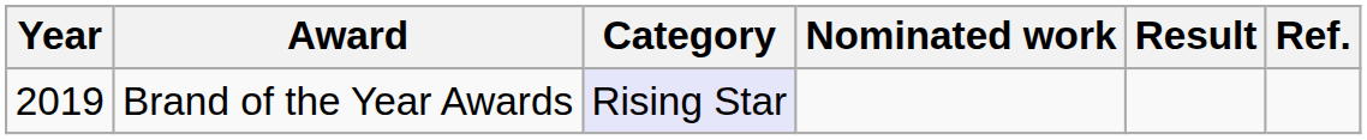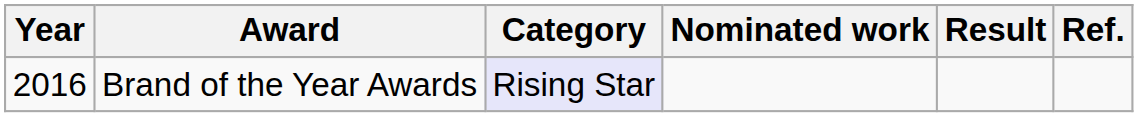 <table class="wikitable">
 <tr>
 <th>Year</th>
 <th>Award</th>
 <th>Category</th>
 <th>Nominated work</th>
 <th>Result</th>
 <th>Ref.</th>
 </tr>
 <tr>
-<td rowspan=1>2019</td>
+<td rowspan=1>2016</td>
 <td rowspan=1>Brand of the Year Awards</td>
 <td style="background: lavender;">Rising Star</td>
 <td></td>
 <td></td>
 <td></td>
 </tr>
 </table>
